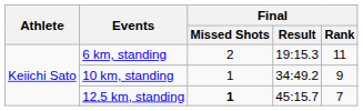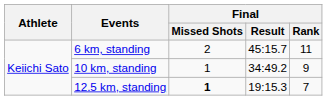 <table class="wikitable" style="font-size:90%">
 <tr>
 <th rowspan="2">Athlete</th>
 <th rowspan="2">Events</th>
 <th colspan="5">Final</th>
 </tr>
 <tr style="font-size:95%">
 <th>Missed Shots</th>
 <th>Result</th>
 <th>Rank</th>
 </tr>
 <tr align=center>
 <td style="text-align:left;" rowspan="3"><a href='#'>Keiichi Sato</a></td>
 <td align=left><a href='#'>6 km, standing</a></td>
 <td>2</td>
-<td>19:15.3</td>
+<td>45:15.7</td>
 <td>11</td>
 </tr>
 <tr align=center>
 <td align=left><a href='#'>10 km, standing</a></td>
 <td>1</td>
 <td>34:49.2</td>
 <td>9</td>
 </tr>
 <tr align=center>
 <td align=left><a href='#'>12.5 km, standing</a></td>
 <td><strong>1</strong></td>
-<td>45:15.7</td>
+<td>19:15.3</td>
 <td>7</td>
 </tr>
 </table>
